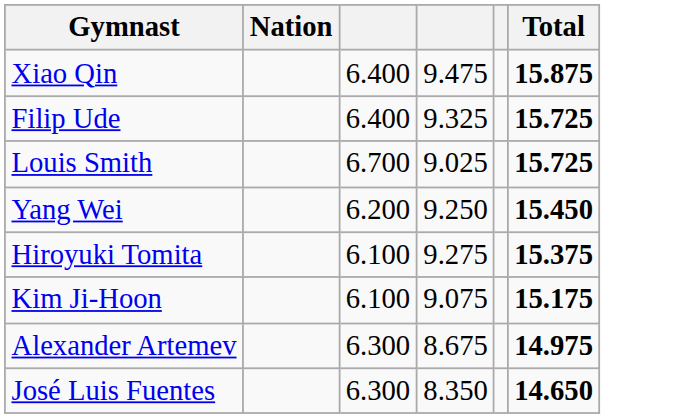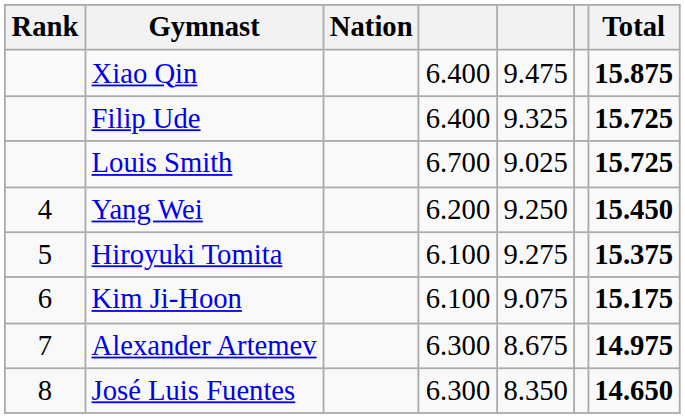 <table class="wikitable sortable" style="text-align:center;">
 <tr>
+<th>Rank</th>
 <th>Gymnast</th>
 <th>Nation</th>
 <th></th>
 <th></th>
 <th></th>
 <th>Total</th>
 </tr>
 <tr>
+<td></td>
 <td align=left><a href='#'>Xiao Qin</a></td>
 <td align=left></td>
 <td>6.400</td>
 <td>9.475</td>
 <td></td>
 <td><strong>15.875</strong></td>
 </tr>
 <tr>
+<td></td>
 <td align=left><a href='#'>Filip Ude</a></td>
 <td align=left></td>
 <td>6.400</td>
 <td>9.325</td>
 <td></td>
 <td><strong>15.725</strong></td>
 </tr>
 <tr>
+<td></td>
 <td align=left><a href='#'>Louis Smith</a></td>
 <td align=left></td>
 <td>6.700</td>
 <td>9.025</td>
 <td></td>
 <td><strong>15.725</strong></td>
 </tr>
 <tr>
+<td>4</td>
 <td align=left><a href='#'>Yang Wei</a></td>
 <td align=left></td>
 <td>6.200</td>
 <td>9.250</td>
 <td></td>
 <td><strong>15.450</strong></td>
 </tr>
 <tr>
+<td>5</td>
 <td align=left><a href='#'>Hiroyuki Tomita</a></td>
 <td align=left></td>
 <td>6.100</td>
 <td>9.275</td>
 <td></td>
 <td><strong>15.375</strong></td>
 </tr>
 <tr>
+<td>6</td>
 <td align=left><a href='#'>Kim Ji-Hoon</a></td>
 <td align=left></td>
 <td>6.100</td>
 <td>9.075</td>
 <td></td>
 <td><strong>15.175</strong></td>
 </tr>
 <tr>
+<td>7</td>
 <td align=left><a href='#'>Alexander Artemev</a></td>
 <td align=left></td>
 <td>6.300</td>
 <td>8.675</td>
 <td></td>
 <td><strong>14.975</strong></td>
 </tr>
 <tr>
+<td>8</td>
 <td align=left><a href='#'>José Luis Fuentes</a></td>
 <td align=left></td>
 <td>6.300</td>
 <td>8.350</td>
 <td></td>
 <td><strong>14.650</strong></td>
 </tr>
 </table>
